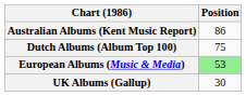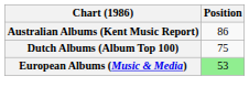 <table class="wikitable sortable plainrowheaders" style="text-align:center">
 <tr>
 <th scope="col">Chart (1986)</th>
 <th scope="col">Position</th>
 </tr>
 <tr>
 <th scope="row">Australian Albums (Kent Music Report)</th>
 <td>86</td>
 </tr>
 <tr>
 <th scope="row">Dutch Albums (Album Top 100)</th>
 <td>75</td>
 </tr>
 <tr>
 <th scope="row">European Albums (<em><a href='#'>Music & Media</a></em>)</th>
 <td style="background: lightgreen;">53</td>
 </tr>
-<tr>
-<th scope="row">UK Albums (Gallup)</th>
-<td>30</td>
-</tr>
 </table>
